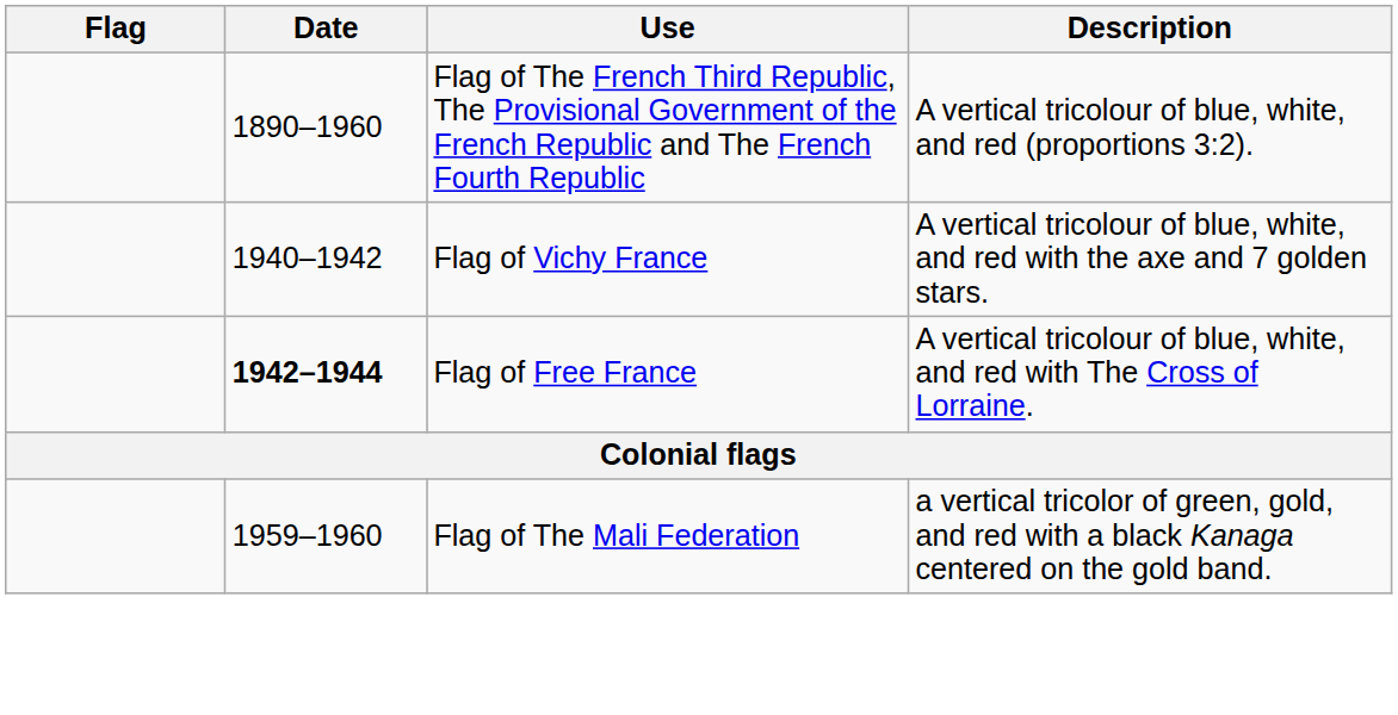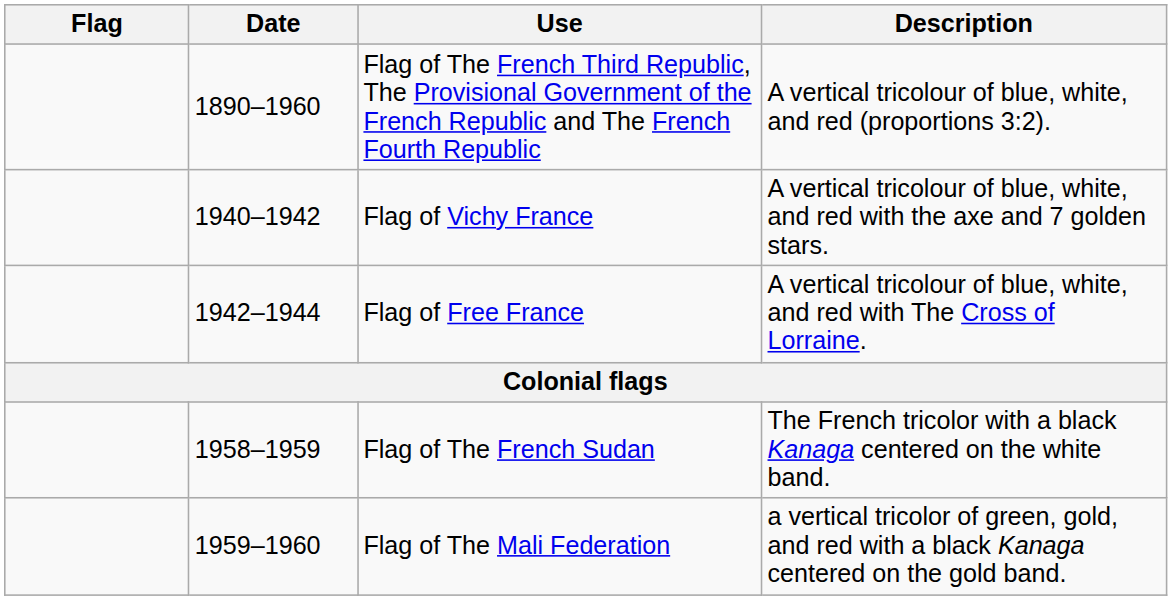 <table class="wikitable">
 <tr>
 <th style="width:110px;">Flag</th>
 <th style="width:100px;">Date</th>
 <th style="width:250px;">Use</th>
 <th style="width:250px;">Description</th>
 </tr>
 <tr>
 <td></td>
 <td>1890–1960</td>
 <td>Flag of The <a href='#'>French Third Republic</a>, The <a href='#'>Provisional Government of the French Republic</a> and The <a href='#'>French Fourth Republic</a></td>
 <td>A vertical tricolour of blue, white, and red (proportions 3:2).</td>
 </tr>
 <tr>
 <td></td>
 <td>1940–1942</td>
 <td>Flag of <a href='#'>Vichy France</a></td>
 <td>A vertical tricolour of blue, white, and red with the axe and 7 golden stars.</td>
 </tr>
 <tr>
 <td></td>
-<td><strong>1942–1944</strong></td>
+<td>1942–1944</td>
 <td>Flag of <a href='#'>Free France</a></td>
 <td>A vertical tricolour of blue, white, and red with The <a href='#'>Cross of Lorraine</a>.</td>
 </tr>
 <tr>
 <th colspan="4">Colonial flags</th>
 </tr>
 <tr>
 <td></td>
+<td>1958–1959</td>
+<td>Flag of The <a href='#'>French Sudan</a></td>
+<td>The French tricolor with a black <a href='#'><em>Kanaga</em></a> centered on the white band.</td>
+</tr>
+<tr>
+<td></td>
 <td>1959–1960</td>
 <td>Flag of The <a href='#'>Mali Federation</a></td>
 <td>a vertical tricolor of green, gold, and red with a black <em>Kanaga</em> centered on the gold band.</td>
 </tr>
 </table>
